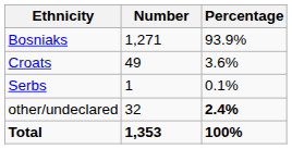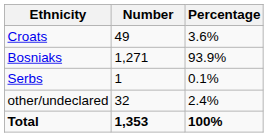 <table class="wikitable">
 <tr>
 <th width="100px">Ethnicity</th>
 <th width="80px">Number</th>
 <th width="80px">Percentage</th>
 </tr>
 <tr>
+<td><a href='#'>Croats</a></td>
+<td>49</td>
+<td>3.6%</td>
+</tr>
+<tr>
 <td><a href='#'>Bosniaks</a></td>
 <td>1,271</td>
 <td>93.9%</td>
-</tr>
-<tr>
-<td><a href='#'>Croats</a></td>
-<td>49</td>
-<td>3.6%</td>
 </tr>
 <tr>
 <td><a href='#'>Serbs</a></td>
 <td>1</td>
 <td>0.1%</td>
 </tr>
 <tr>
 <td>other/undeclared</td>
 <td>32</td>
-<td><strong>2.4%</strong></td>
+<td>2.4%</td>
 </tr>
 <tr>
 <td><strong>Total</strong></td>
 <td><strong>1,353</strong></td>
 <td><strong>100%</strong></td>
 </tr>
 </table>
